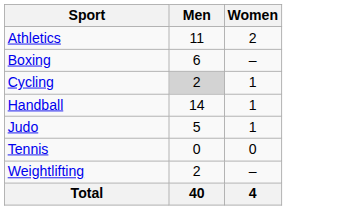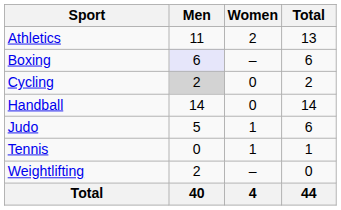 <table class="wikitable sortable" style="text-align:center;">
 <tr>
 <th width=180>Sport</th>
 <th width=55>Men</th>
 <th width=55>Women</th>
+<th width=55>Total</th>
 </tr>
 <tr>
 <td align=left><a href='#'>Athletics</a></td>
 <td>11</td>
 <td>2</td>
+<td>13</td>
 </tr>
 <tr>
 <td align=left><a href='#'>Boxing</a></td>
+<td style="background: lavender;">6</td>
+<td>–</td>
 <td>6</td>
-<td>–</td>
 </tr>
 <tr>
 <td align=left><a href='#'>Cycling</a></td>
 <td style="background: lightgrey;">2</td>
-<td>1</td>
+<td>0</td>
+<td>2</td>
 </tr>
 <tr>
 <td align=left><a href='#'>Handball</a></td>
 <td>14</td>
-<td>1</td>
+<td>0</td>
+<td>14</td>
 </tr>
 <tr>
 <td align=left><a href='#'>Judo</a></td>
 <td>5</td>
 <td>1</td>
+<td>6</td>
 </tr>
 <tr>
 <td align=left><a href='#'>Tennis</a></td>
 <td>0</td>
-<td>0</td>
+<td>1</td>
+<td>1</td>
 </tr>
 <tr>
 <td align=left><a href='#'>Weightlifting</a></td>
 <td>2</td>
 <td>–</td>
+<td>0</td>
 </tr>
 <tr>
 <th>Total</th>
 <th>40</th>
 <th>4</th>
+<th>44</th>
 </tr>
 </table>
